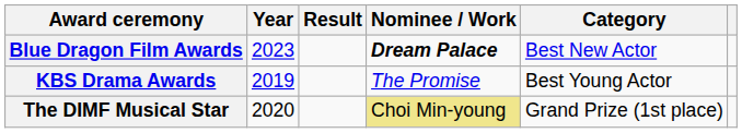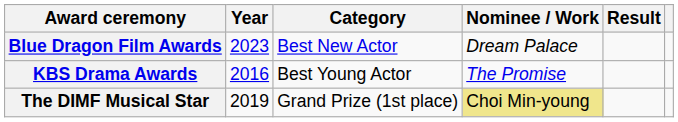 <table class="wikitable plainrowheaders sortable">
 <tr>
 <th scope="col">Award ceremony</th>
 <th scope="col">Year</th>
+<th scope="col">Category</th>
+<th scope="col">Nominee / Work</th>
 <th scope="col">Result</th>
-<th scope="col">Nominee / Work</th>
-<th scope="col">Category</th>
 <th scope="col" class="unsortable"></th>
 </tr>
 <tr>
 <th scope="row"><a href='#'>Blue Dragon Film Awards</a></th>
 <td style="text-align:center"><a href='#'>2023</a></td>
+<td><a href='#'>Best New Actor</a></td>
+<td><em>Dream Palace</em></td>
 <td></td>
-<td><strong><em>Dream Palace</em></strong></td>
-<td><a href='#'>Best New Actor</a></td>
 <td style="text-align:center"></td>
 </tr>
 <tr>
 <th scope="row"><a href='#'>KBS Drama Awards</a></th>
-<td style="text-align:center"><a href='#'>2019</a></td>
+<td style="text-align:center"><a href='#'>2016</a></td>
+<td>Best Young Actor</td>
+<td><em><a href='#'>The Promise</a></em></td>
 <td></td>
-<td><em><a href='#'>The Promise</a></em></td>
-<td>Best Young Actor</td>
 <td style="text-align:center"></td>
 </tr>
 <tr>
 <th scope="row">The DIMF Musical Star</th>
-<td style="text-align:center">2020</td>
+<td style="text-align:center">2019</td>
+<td>Grand Prize (1st place)</td>
+<td style="background: khaki;">Choi Min-young</td>
 <td></td>
-<td style="background: khaki;">Choi Min-young</td>
-<td>Grand Prize (1st place)</td>
 <td style="text-align:center"></td>
 </tr>
 </table>
